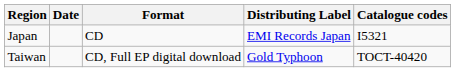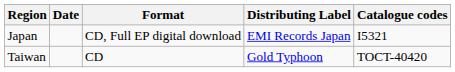 <table class="wikitable">
 <tr>
 <th>Region</th>
 <th>Date</th>
 <th>Format</th>
 <th>Distributing Label</th>
 <th>Catalogue codes</th>
 </tr>
 <tr>
 <td>Japan</td>
 <td></td>
-<td>CD</td>
+<td>CD, Full EP digital download</td>
 <td><a href='#'>EMI Records Japan</a></td>
 <td>I5321</td>
 </tr>
 <tr>
 <td>Taiwan</td>
 <td></td>
-<td>CD, Full EP digital download</td>
+<td>CD</td>
 <td><a href='#'>Gold Typhoon</a></td>
 <td>TOCT-40420</td>
 </tr>
 </table>
